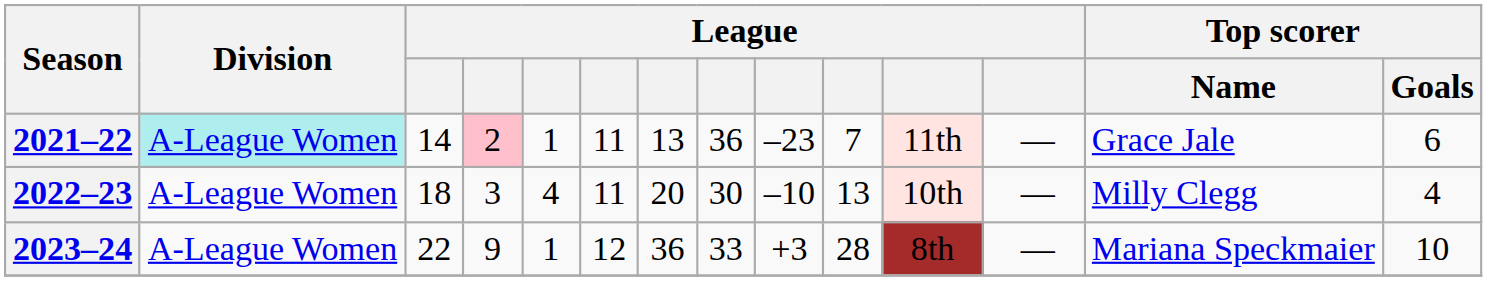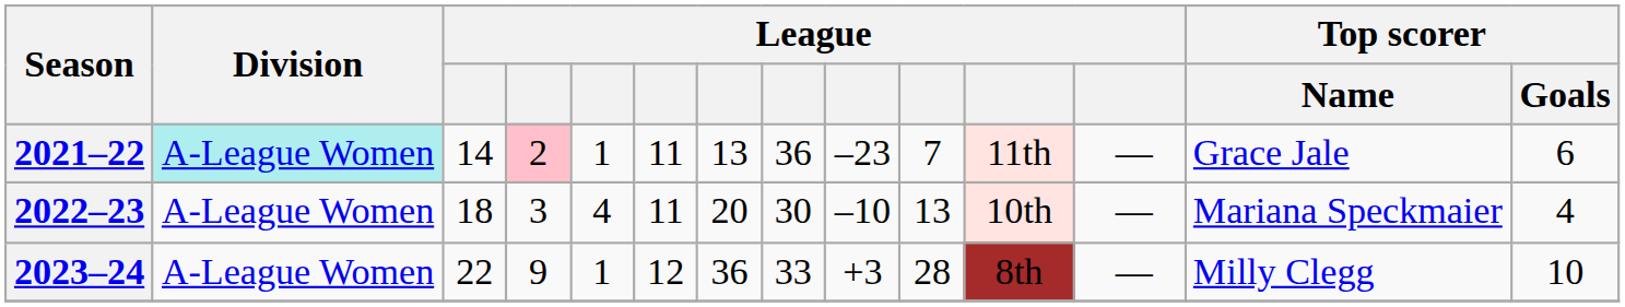 <table class="wikitable" style="text-align: center">
 <tr>
 <th rowspan=2>Season</th>
 <th rowspan=2>Division</th>
 <th colspan=10>League</th>
 <th colspan=2>Top scorer</th>
 </tr>
 <tr>
 <th width=20px></th>
 <th width=20px></th>
 <th width=20px></th>
 <th width=20px></th>
 <th width=20px></th>
 <th width=20px></th>
 <th width=25px></th>
 <th width=20px></th>
 <th width=40px></th>
 <th width=40px></th>
 <th>Name</th>
 <th>Goals</th>
 </tr>
 <tr>
 <th><a href='#'>2021–22</a></th>
 <td style="background: paleturquoise;"><a href='#'>A-League Women</a></td>
 <td>14</td>
 <td style="background: pink;">2</td>
 <td>1</td>
 <td>11</td>
 <td>13</td>
 <td>36</td>
 <td>–23</td>
 <td>7</td>
 <td style="background:#FFE4E1">11th</td>
 <td> —</td>
 <td style=text-align:left> <a href='#'>Grace Jale</a></td>
 <td>6</td>
 </tr>
 <tr>
 <th><a href='#'>2022–23</a></th>
 <td><a href='#'>A-League Women</a></td>
 <td>18</td>
 <td>3</td>
 <td>4</td>
 <td>11</td>
 <td>20</td>
 <td>30</td>
 <td>–10</td>
 <td>13</td>
 <td style="background:#FFE4E1">10th</td>
 <td> —</td>
-<td style=text-align:left> <a href='#'>Milly Clegg</a></td>
+<td style=text-align:left> <a href='#'>Mariana Speckmaier</a></td>
 <td>4</td>
 </tr>
 <tr>
 <th><a href='#'>2023–24</a></th>
 <td><a href='#'>A-League Women</a></td>
 <td>22</td>
 <td>9</td>
 <td>1</td>
 <td>12</td>
 <td>36</td>
 <td>33</td>
 <td>+3</td>
 <td>28</td>
 <td style="background:brown">8th</td>
 <td> —</td>
-<td style=text-align:left> <a href='#'>Mariana Speckmaier</a></td>
+<td style=text-align:left> <a href='#'>Milly Clegg</a></td>
 <td>10</td>
 </tr>
 <tr>
 </tr>
 </table>
